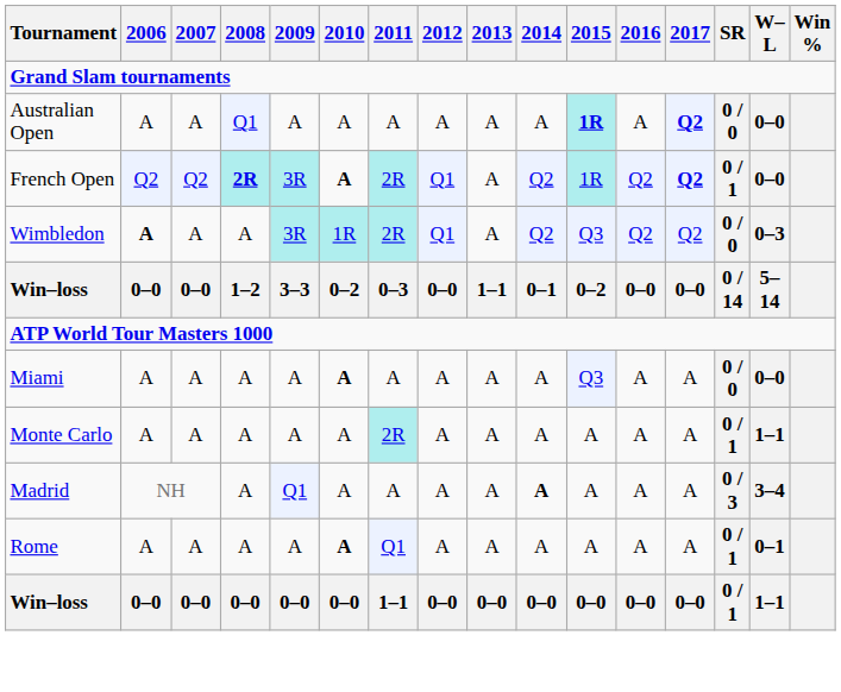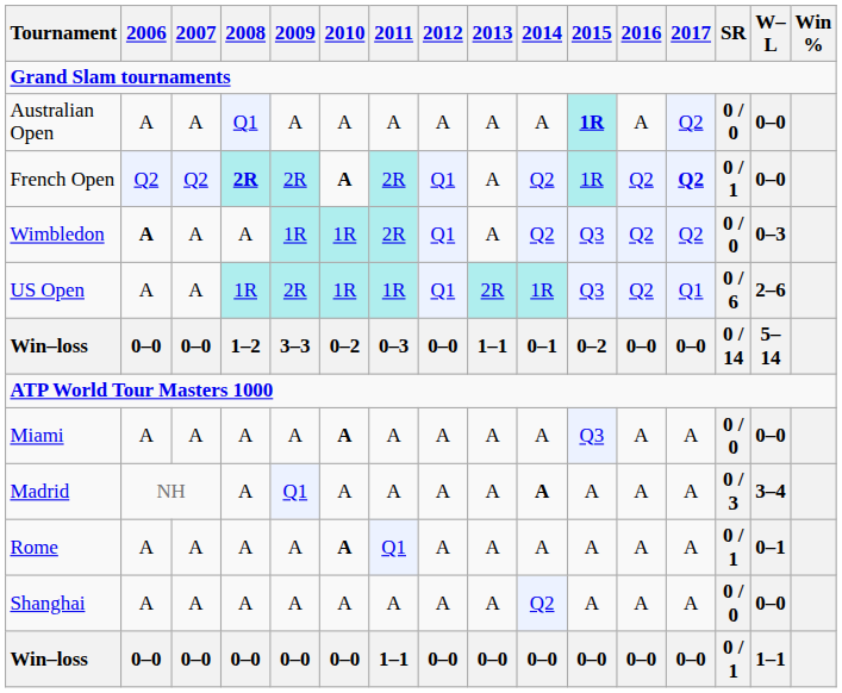 <table class=wikitable style=text-align:center;font-size:97%>
 <tr>
 <th>Tournament</th>
 <th><a href='#'>2006</a></th>
 <th><a href='#'>2007</a></th>
 <th><a href='#'>2008</a></th>
 <th><a href='#'>2009</a></th>
 <th><a href='#'>2010</a></th>
 <th><a href='#'>2011</a></th>
 <th><a href='#'>2012</a></th>
 <th><a href='#'>2013</a></th>
 <th><a href='#'>2014</a></th>
 <th><a href='#'>2015</a></th>
 <th><a href='#'>2016</a></th>
 <th><a href='#'>2017</a></th>
 <th>SR</th>
 <th>W–L</th>
 <th>Win %</th>
 </tr>
 <tr>
 <td colspan="16" align="left"><strong><a href='#'>Grand Slam tournaments</a></strong></td>
 </tr>
 <tr>
 <td align=left>Australian Open</td>
 <td>A</td>
 <td>A</td>
 <td bgcolor=ecf2ff><a href='#'>Q1</a></td>
 <td>A</td>
 <td>A</td>
 <td>A</td>
 <td>A</td>
 <td>A</td>
 <td>A</td>
 <td bgcolor=afeeee><strong><a href='#'>1R</a></strong></td>
 <td>A</td>
-<td bgcolor=ecf2ff><strong><a href='#'>Q2</a></strong></td>
+<td bgcolor=ecf2ff><a href='#'>Q2</a></td>
 <th>0 / 0</th>
 <th>0–0</th>
 <th></th>
 </tr>
 <tr>
 <td align=left>French Open</td>
 <td bgcolor=ecf2ff><a href='#'>Q2</a></td>
 <td bgcolor=ecf2ff><a href='#'>Q2</a></td>
 <td bgcolor=afeeee><strong><a href='#'>2R</a></strong></td>
-<td bgcolor=afeeee><a href='#'>3R</a></td>
+<td bgcolor=afeeee><a href='#'>2R</a></td>
 <td><strong>A</strong></td>
 <td bgcolor=afeeee><a href='#'>2R</a></td>
 <td bgcolor=ecf2ff><a href='#'>Q1</a></td>
 <td>A</td>
 <td bgcolor=ecf2ff><a href='#'>Q2</a></td>
 <td bgcolor=afeeee><a href='#'>1R</a></td>
 <td bgcolor=ecf2ff><a href='#'>Q2</a></td>
 <td bgcolor=ecf2ff><strong><a href='#'>Q2</a></strong></td>
 <th>0 / 1</th>
 <th>0–0</th>
 <th></th>
 </tr>
 <tr>
 <td align=left><a href='#'>Wimbledon</a></td>
 <td><strong>A</strong></td>
 <td>A</td>
 <td>A</td>
-<td bgcolor=afeeee><a href='#'>3R</a></td>
+<td bgcolor=afeeee><a href='#'>1R</a></td>
 <td bgcolor=afeeee><a href='#'>1R</a></td>
 <td bgcolor=afeeee><a href='#'>2R</a></td>
 <td bgcolor=ecf2ff><a href='#'>Q1</a></td>
 <td>A</td>
 <td bgcolor=ecf2ff><a href='#'>Q2</a></td>
 <td bgcolor=ecf2ff><a href='#'>Q3</a></td>
 <td bgcolor=ecf2ff><a href='#'>Q2</a></td>
 <td bgcolor=ecf2ff><a href='#'>Q2</a></td>
 <th>0 / 0</th>
 <th>0–3</th>
+<th></th>
+</tr>
+<tr>
+<td align=left><a href='#'>US Open</a></td>
+<td>A</td>
+<td>A</td>
+<td bgcolor=afeeee><a href='#'>1R</a></td>
+<td bgcolor=afeeee><a href='#'>2R</a></td>
+<td bgcolor=afeeee><a href='#'>1R</a></td>
+<td bgcolor=afeeee><a href='#'>1R</a></td>
+<td bgcolor=ecf2ff><a href='#'>Q1</a></td>
+<td bgcolor=afeeee><a href='#'>2R</a></td>
+<td bgcolor=afeeee><a href='#'>1R</a></td>
+<td bgcolor=ecf2ff><a href='#'>Q3</a></td>
+<td bgcolor=ecf2ff><a href='#'>Q2</a></td>
+<td bgcolor=ecf2ff><a href='#'>Q1</a></td>
+<th>0 / 6</th>
+<th>2–6</th>
 <th></th>
 </tr>
 <tr>
 <th style=text-align:left>Win–loss</th>
 <th>0–0</th>
 <th>0–0</th>
 <th>1–2</th>
 <th>3–3</th>
 <th>0–2</th>
 <th>0–3</th>
 <th>0–0</th>
 <th>1–1</th>
 <th>0–1</th>
 <th>0–2</th>
 <th>0–0</th>
 <th>0–0</th>
 <th>0 / 14</th>
 <th>5–14</th>
 <th></th>
 </tr>
 <tr>
 <td colspan="16" style="text-align:left"><strong><a href='#'>ATP World Tour Masters 1000</a></strong></td>
 </tr>
 <tr>
 <td align=left><a href='#'>Miami</a></td>
 <td>A</td>
 <td>A</td>
 <td>A</td>
 <td>A</td>
 <td><strong>A</strong></td>
 <td>A</td>
 <td>A</td>
 <td>A</td>
 <td>A</td>
 <td bgcolor=ecf2ff><a href='#'>Q3</a></td>
 <td>A</td>
 <td>A</td>
 <th>0 / 0</th>
 <th>0–0</th>
 <th></th>
 </tr>
 <tr>
-<td align=left><a href='#'>Monte Carlo</a></td>
-<td>A</td>
-<td>A</td>
-<td>A</td>
-<td>A</td>
-<td>A</td>
-<td bgcolor=afeeee><a href='#'>2R</a></td>
-<td>A</td>
-<td>A</td>
-<td>A</td>
-<td>A</td>
-<td>A</td>
-<td>A</td>
-<th>0 / 1</th>
-<th>1–1</th>
-<th></th>
-</tr>
-<tr>
 <td align=left><a href='#'>Madrid</a></td>
 <td colspan=2 style=color:#767676>NH</td>
 <td>A</td>
 <td bgcolor=ecf2ff><a href='#'>Q1</a></td>
 <td>A</td>
 <td>A</td>
 <td>A</td>
 <td>A</td>
 <td><strong>A</strong></td>
 <td>A</td>
 <td>A</td>
 <td>A</td>
 <th>0 / 3</th>
 <th>3–4</th>
 <th></th>
 </tr>
 <tr>
 <td align=left><a href='#'>Rome</a></td>
 <td>A</td>
 <td>A</td>
 <td>A</td>
 <td>A</td>
 <td><strong>A</strong></td>
 <td bgcolor=ecf2ff><a href='#'>Q1</a></td>
 <td>A</td>
 <td>A</td>
 <td>A</td>
 <td>A</td>
 <td>A</td>
 <td>A</td>
 <th>0 / 1</th>
 <th>0–1</th>
 <th></th>
 </tr>
 <tr>
+<td align=left><a href='#'>Shanghai</a></td>
+<td>A</td>
+<td>A</td>
+<td>A</td>
+<td>A</td>
+<td>A</td>
+<td>A</td>
+<td>A</td>
+<td>A</td>
+<td bgcolor=ecf2ff><a href='#'>Q2</a></td>
+<td>A</td>
+<td>A</td>
+<td>A</td>
+<th>0 / 0</th>
+<th>0–0</th>
+<th></th>
+</tr>
+<tr>
 <th style=text-align:left>Win–loss</th>
 <th>0–0</th>
 <th>0–0</th>
 <th>0–0</th>
 <th>0–0</th>
 <th>0–0</th>
 <th>1–1</th>
 <th>0–0</th>
 <th>0–0</th>
 <th>0–0</th>
 <th>0–0</th>
 <th>0–0</th>
 <th>0–0</th>
 <th>0 / 1</th>
 <th>1–1</th>
 <th></th>
 </tr>
 </table>
